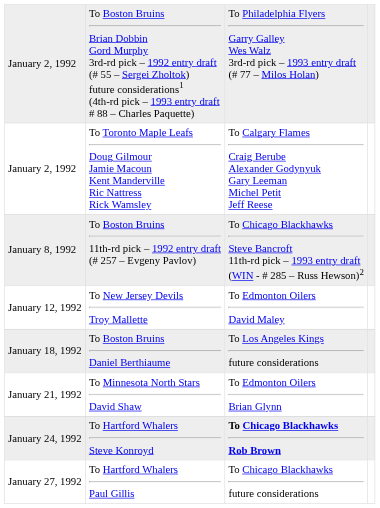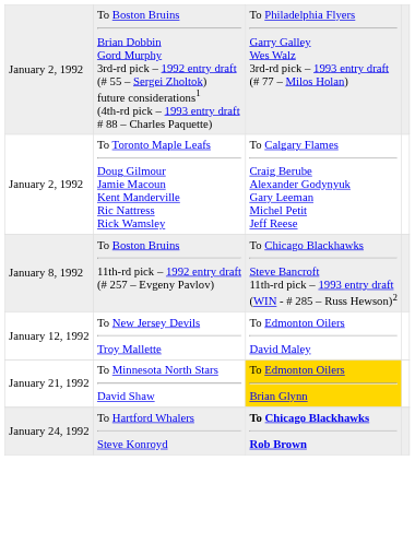 <table border=1 style="border-collapse:collapse" bordercolor="#DFDFDF"  cellpadding="5">
 <tr bgcolor="#eeeeee">
 <td>January 2, 1992</td>
 <td valign="top">To <a href='#'>Boston Bruins</a><hr><a href='#'>Brian Dobbin</a><br><a href='#'>Gord Murphy</a><br>3rd-rd pick – <a href='#'>1992 entry draft</a><br>(# 55 – <a href='#'>Sergei Zholtok</a>)<br>future considerations<sup>1</sup><br>(4th-rd pick – <a href='#'>1993 entry draft</a><br># 88 – Charles Paquette)</td>
 <td valign="top">To <a href='#'>Philadelphia Flyers</a><hr><a href='#'>Garry Galley</a><br><a href='#'>Wes Walz</a><br>3rd-rd pick – <a href='#'>1993 entry draft</a><br>(# 77 – <a href='#'>Milos Holan</a>)</td>
 <td></td>
 </tr>
 <tr>
 <td>January 2, 1992</td>
 <td valign="top">To <a href='#'>Toronto Maple Leafs</a><hr><a href='#'>Doug Gilmour</a><br><a href='#'>Jamie Macoun</a><br><a href='#'>Kent Manderville</a><br><a href='#'>Ric Nattress</a><br><a href='#'>Rick Wamsley</a></td>
 <td valign="top">To <a href='#'>Calgary Flames</a><hr><a href='#'>Craig Berube</a><br><a href='#'>Alexander Godynyuk</a><br><a href='#'>Gary Leeman</a><br><a href='#'>Michel Petit</a><br><a href='#'>Jeff Reese</a></td>
 <td></td>
 </tr>
 <tr>
 </tr>
 <tr bgcolor="#eeeeee">
 <td>January 8, 1992</td>
 <td valign="top">To <a href='#'>Boston Bruins</a><hr>11th-rd pick – <a href='#'>1992 entry draft</a><br>(# 257 – Evgeny Pavlov)</td>
 <td valign="top">To <a href='#'>Chicago Blackhawks</a><hr><a href='#'>Steve Bancroft</a><br>11th-rd pick – <a href='#'>1993 entry draft</a><br>(<a href='#'>WIN</a> - # 285 – Russ Hewson)<sup>2</sup></td>
 <td></td>
 </tr>
 <tr>
 <td>January 12, 1992</td>
 <td valign="top">To <a href='#'>New Jersey Devils</a><hr><a href='#'>Troy Mallette</a></td>
 <td valign="top">To <a href='#'>Edmonton Oilers</a><hr><a href='#'>David Maley</a></td>
 <td></td>
 </tr>
 <tr>
 </tr>
-<tr bgcolor="#eeeeee">
-<td>January 18, 1992</td>
-<td valign="top">To <a href='#'>Boston Bruins</a><hr><a href='#'>Daniel Berthiaume</a></td>
-<td valign="top">To <a href='#'>Los Angeles Kings</a><hr>future considerations</td>
-<td></td>
-</tr>
 <tr>
 <td>January 21, 1992</td>
 <td valign="top">To <a href='#'>Minnesota North Stars</a><hr><a href='#'>David Shaw</a></td>
-<td valign="top">To <a href='#'>Edmonton Oilers</a><hr><a href='#'>Brian Glynn</a></td>
+<td valign="top" style="background: gold;">To <a href='#'>Edmonton Oilers</a><hr><a href='#'>Brian Glynn</a></td>
 <td></td>
 </tr>
 <tr>
 </tr>
 <tr bgcolor="#eeeeee">
 <td>January 24, 1992</td>
 <td valign="top">To <a href='#'>Hartford Whalers</a><hr><a href='#'>Steve Konroyd</a></td>
 <td valign="top"><strong>To <a href='#'>Chicago Blackhawks</a><hr><a href='#'>Rob Brown</a></strong></td>
 <td></td>
 </tr>
-<tr>
-<td>January 27, 1992</td>
-<td valign="top">To <a href='#'>Hartford Whalers</a><hr><a href='#'>Paul Gillis</a></td>
-<td valign="top">To <a href='#'>Chicago Blackhawks</a><hr>future considerations</td>
-<td></td>
-</tr>
 </table>
